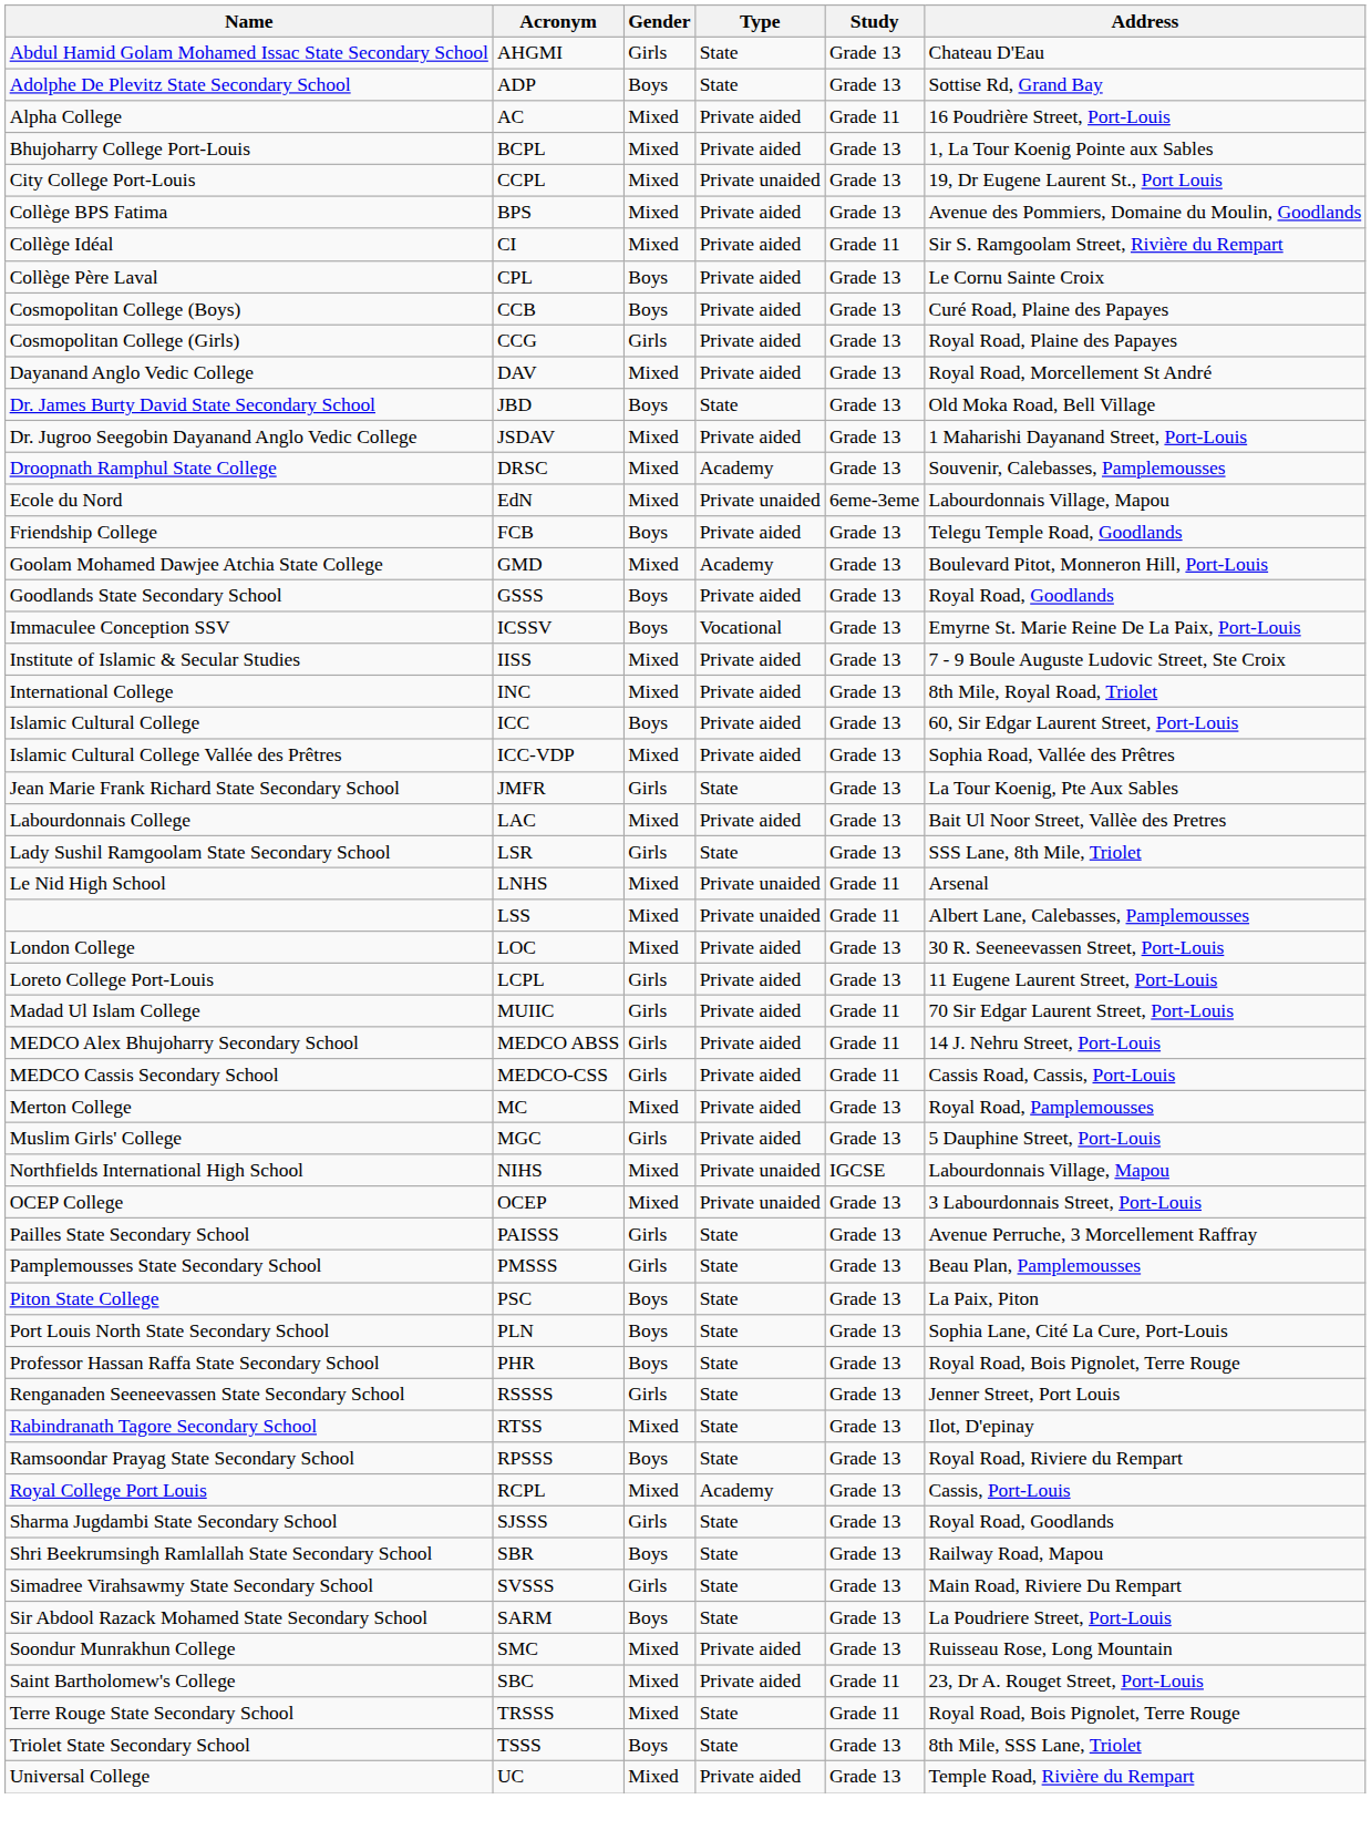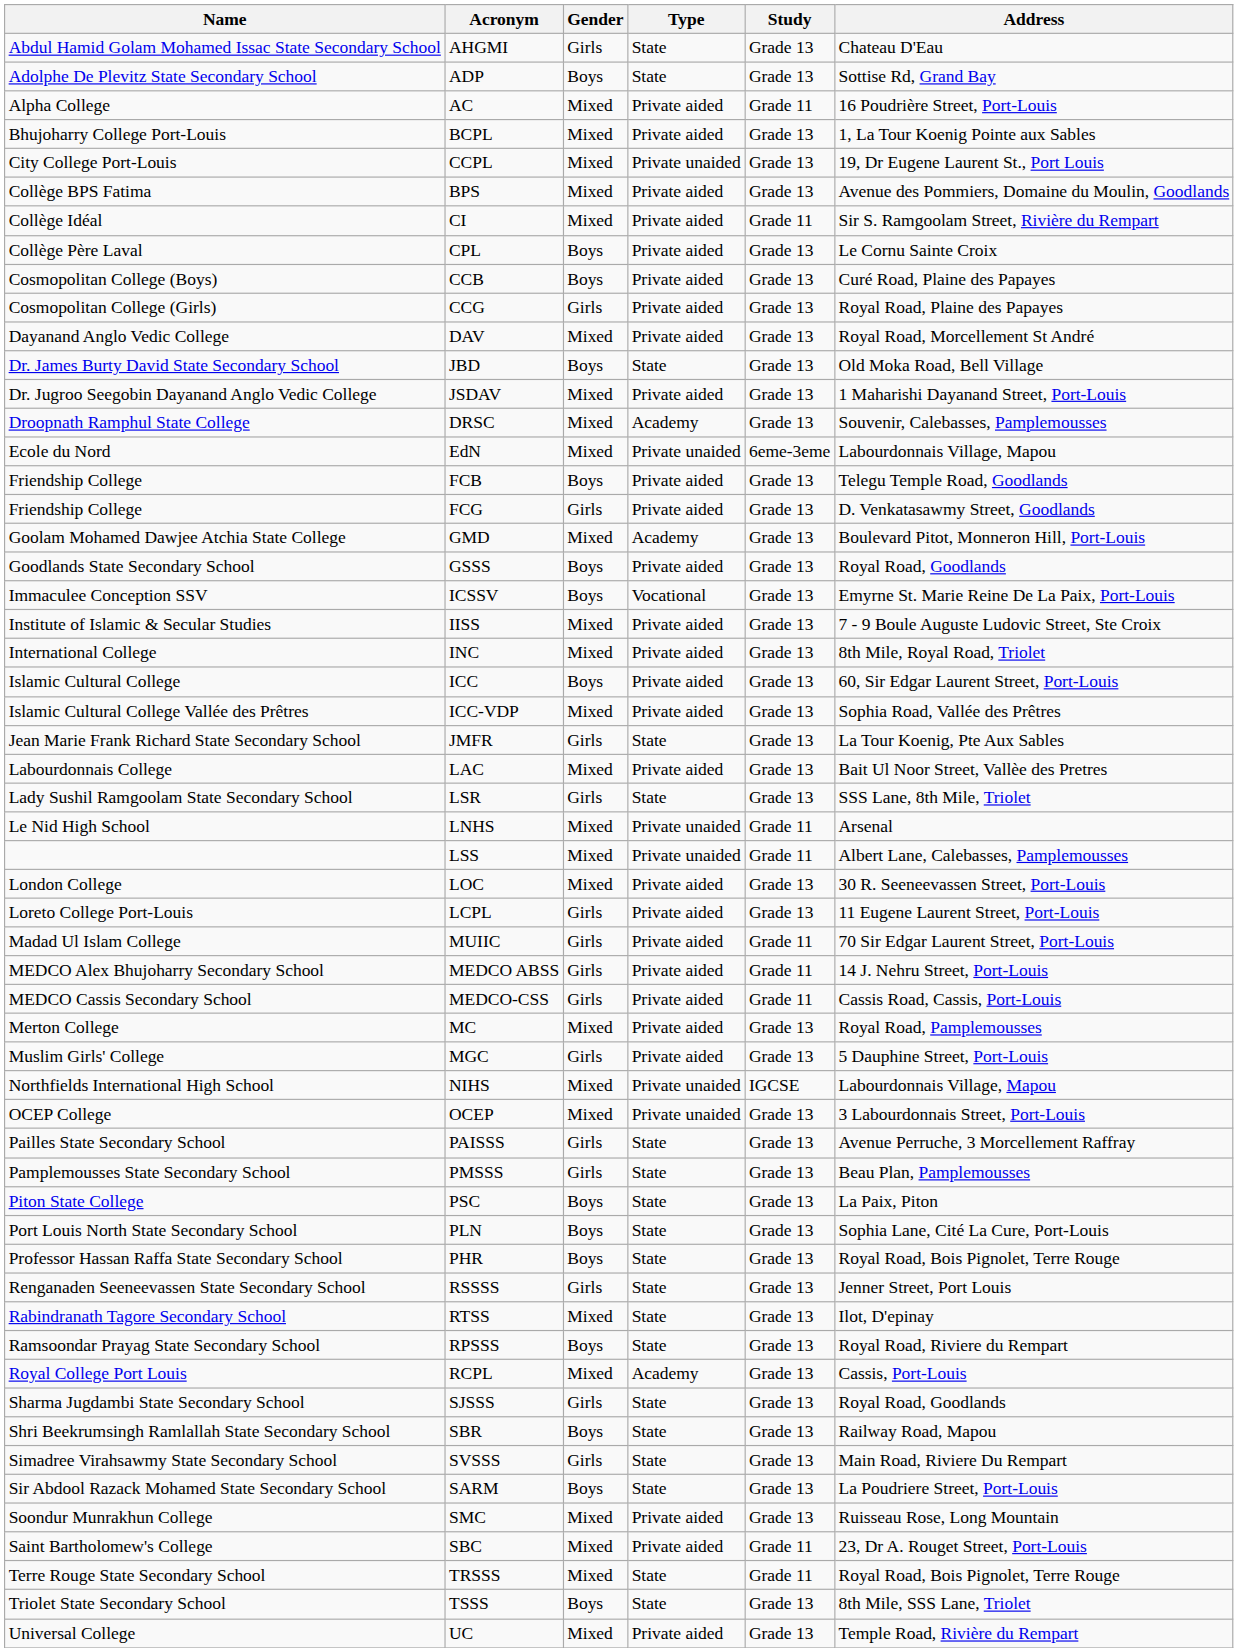 <table class="wikitable sortable" style="font-size:95%;">
 <tr>
 <th>Name</th>
 <th>Acronym</th>
 <th>Gender</th>
 <th>Type</th>
 <th>Study</th>
 <th>Address</th>
 </tr>
 <tr>
 <td><a href='#'>Abdul Hamid Golam Mohamed Issac State Secondary School</a></td>
 <td>AHGMI</td>
 <td>Girls</td>
 <td>State</td>
 <td>Grade 13</td>
 <td>Chateau D'Eau</td>
 </tr>
 <tr>
 <td><a href='#'>Adolphe De Plevitz State Secondary School</a></td>
 <td>ADP</td>
 <td>Boys</td>
 <td>State</td>
 <td>Grade 13</td>
 <td>Sottise Rd, <a href='#'>Grand Bay</a></td>
 </tr>
 <tr>
 <td>Alpha College</td>
 <td>AC</td>
 <td>Mixed</td>
 <td>Private aided</td>
 <td>Grade 11</td>
 <td>16 Poudrière Street, <a href='#'>Port-Louis</a></td>
 </tr>
 <tr>
 <td>Bhujoharry College Port-Louis</td>
 <td>BCPL</td>
 <td>Mixed</td>
 <td>Private aided</td>
 <td>Grade 13</td>
 <td>1, La Tour Koenig Pointe aux Sables</td>
 </tr>
 <tr>
 <td>City College Port-Louis</td>
 <td>CCPL</td>
 <td>Mixed</td>
 <td>Private unaided</td>
 <td>Grade 13</td>
 <td>19, Dr Eugene Laurent St., <a href='#'>Port Louis</a></td>
 </tr>
 <tr>
 <td>Collège BPS Fatima</td>
 <td>BPS</td>
 <td>Mixed</td>
 <td>Private aided</td>
 <td>Grade 13</td>
 <td>Avenue des Pommiers, Domaine du Moulin, <a href='#'>Goodlands</a></td>
 </tr>
 <tr>
 <td>Collège Idéal</td>
 <td>CI</td>
 <td>Mixed</td>
 <td>Private aided</td>
 <td>Grade 11</td>
 <td>Sir S. Ramgoolam Street, <a href='#'>Rivière du Rempart</a></td>
 </tr>
 <tr>
 <td>Collège Père Laval</td>
 <td>CPL</td>
 <td>Boys</td>
 <td>Private aided</td>
 <td>Grade 13</td>
 <td>Le Cornu Sainte Croix</td>
 </tr>
 <tr>
 <td>Cosmopolitan College (Boys)</td>
 <td>CCB</td>
 <td>Boys</td>
 <td>Private aided</td>
 <td>Grade 13</td>
 <td>Curé Road, Plaine des Papayes</td>
 </tr>
 <tr>
 <td>Cosmopolitan College (Girls)</td>
 <td>CCG</td>
 <td>Girls</td>
 <td>Private aided</td>
 <td>Grade 13</td>
 <td>Royal Road, Plaine des Papayes</td>
 </tr>
 <tr>
 <td>Dayanand Anglo Vedic College</td>
 <td>DAV</td>
 <td>Mixed</td>
 <td>Private aided</td>
 <td>Grade 13</td>
 <td>Royal Road, Morcellement St André</td>
 </tr>
 <tr>
 <td><a href='#'>Dr. James Burty David State Secondary School</a></td>
 <td>JBD</td>
 <td>Boys</td>
 <td>State</td>
 <td>Grade 13</td>
 <td>Old Moka Road, Bell Village</td>
 </tr>
 <tr>
 <td>Dr. Jugroo Seegobin Dayanand Anglo Vedic College</td>
 <td>JSDAV</td>
 <td>Mixed</td>
 <td>Private aided</td>
 <td>Grade 13</td>
 <td>1 Maharishi Dayanand Street, <a href='#'>Port-Louis</a></td>
 </tr>
 <tr>
 <td><a href='#'>Droopnath Ramphul State College</a></td>
 <td>DRSC</td>
 <td>Mixed</td>
 <td>Academy</td>
 <td>Grade 13</td>
 <td>Souvenir, Calebasses, <a href='#'>Pamplemousses</a></td>
 </tr>
 <tr>
 <td>Ecole du Nord</td>
 <td>EdN</td>
 <td>Mixed</td>
 <td>Private unaided</td>
 <td>6eme-3eme</td>
 <td>Labourdonnais Village, Mapou</td>
 </tr>
 <tr>
 <td>Friendship College</td>
 <td>FCB</td>
 <td>Boys</td>
 <td>Private aided</td>
 <td>Grade 13</td>
 <td>Telegu Temple Road, <a href='#'>Goodlands</a></td>
+</tr>
+<tr>
+<td>Friendship College</td>
+<td>FCG</td>
+<td>Girls</td>
+<td>Private aided</td>
+<td>Grade 13</td>
+<td>D. Venkatasawmy Street, <a href='#'>Goodlands</a></td>
 </tr>
 <tr>
 <td>Goolam Mohamed Dawjee Atchia State College</td>
 <td>GMD</td>
 <td>Mixed</td>
 <td>Academy</td>
 <td>Grade 13</td>
 <td>Boulevard Pitot, Monneron Hill, <a href='#'>Port-Louis</a></td>
 </tr>
 <tr>
 <td>Goodlands State Secondary School</td>
 <td>GSSS</td>
 <td>Boys</td>
 <td>Private aided</td>
 <td>Grade 13</td>
 <td>Royal Road, <a href='#'>Goodlands</a></td>
 </tr>
 <tr>
 <td>Immaculee Conception SSV</td>
 <td>ICSSV</td>
 <td>Boys</td>
 <td>Vocational</td>
 <td>Grade 13</td>
 <td>Emyrne St. Marie Reine De La Paix, <a href='#'>Port-Louis</a></td>
 </tr>
 <tr>
 <td>Institute of Islamic & Secular Studies</td>
 <td>IISS</td>
 <td>Mixed</td>
 <td>Private aided</td>
 <td>Grade 13</td>
 <td>7 - 9 Boule Auguste Ludovic Street, Ste Croix</td>
 </tr>
 <tr>
 <td>International College</td>
 <td>INC</td>
 <td>Mixed</td>
 <td>Private aided</td>
 <td>Grade 13</td>
 <td>8th Mile, Royal Road, <a href='#'>Triolet</a></td>
 </tr>
 <tr>
 <td>Islamic Cultural College</td>
 <td>ICC</td>
 <td>Boys</td>
 <td>Private aided</td>
 <td>Grade 13</td>
 <td>60, Sir Edgar Laurent Street, <a href='#'>Port-Louis</a></td>
 </tr>
 <tr>
 <td>Islamic Cultural College Vallée des Prêtres</td>
 <td>ICC-VDP</td>
 <td>Mixed</td>
 <td>Private aided</td>
 <td>Grade 13</td>
 <td>Sophia Road, Vallée des Prêtres</td>
 </tr>
 <tr>
 <td>Jean Marie Frank Richard State Secondary School</td>
 <td>JMFR</td>
 <td>Girls</td>
 <td>State</td>
 <td>Grade 13</td>
 <td>La Tour Koenig, Pte Aux Sables</td>
 </tr>
 <tr>
 <td>Labourdonnais College</td>
 <td>LAC</td>
 <td>Mixed</td>
 <td>Private aided</td>
 <td>Grade 13</td>
 <td>Bait Ul Noor Street, Vallèe des Pretres</td>
 </tr>
 <tr>
 <td>Lady Sushil Ramgoolam State Secondary School</td>
 <td>LSR</td>
 <td>Girls</td>
 <td>State</td>
 <td>Grade 13</td>
 <td>SSS Lane, 8th Mile, <a href='#'>Triolet</a></td>
 </tr>
 <tr>
 <td>Le Nid High School</td>
 <td>LNHS</td>
 <td>Mixed</td>
 <td>Private unaided</td>
 <td>Grade 11</td>
 <td>Arsenal</td>
 </tr>
 <tr>
 <td></td>
 <td>LSS</td>
 <td>Mixed</td>
 <td>Private unaided</td>
 <td>Grade 11</td>
 <td>Albert Lane, Calebasses, <a href='#'>Pamplemousses</a></td>
 </tr>
 <tr>
 <td>London College</td>
 <td>LOC</td>
 <td>Mixed</td>
 <td>Private aided</td>
 <td>Grade 13</td>
 <td>30 R. Seeneevassen Street, <a href='#'>Port-Louis</a></td>
 </tr>
 <tr>
 <td>Loreto College Port-Louis</td>
 <td>LCPL</td>
 <td>Girls</td>
 <td>Private aided</td>
 <td>Grade 13</td>
 <td>11 Eugene Laurent Street, <a href='#'>Port-Louis</a></td>
 </tr>
 <tr>
 <td>Madad Ul Islam College</td>
 <td>MUIIC</td>
 <td>Girls</td>
 <td>Private aided</td>
 <td>Grade 11</td>
 <td>70 Sir Edgar Laurent Street, <a href='#'>Port-Louis</a></td>
 </tr>
 <tr>
 <td>MEDCO Alex Bhujoharry Secondary School</td>
 <td>MEDCO ABSS</td>
 <td>Girls</td>
 <td>Private aided</td>
 <td>Grade 11</td>
 <td>14 J. Nehru Street, <a href='#'>Port-Louis</a></td>
 </tr>
 <tr>
 <td>MEDCO Cassis Secondary School</td>
 <td>MEDCO-CSS</td>
 <td>Girls</td>
 <td>Private aided</td>
 <td>Grade 11</td>
 <td>Cassis Road, Cassis, <a href='#'>Port-Louis</a></td>
 </tr>
 <tr>
 <td>Merton College</td>
 <td>MC</td>
 <td>Mixed</td>
 <td>Private aided</td>
 <td>Grade 13</td>
 <td>Royal Road, <a href='#'>Pamplemousses</a></td>
 </tr>
 <tr>
 <td>Muslim Girls' College</td>
 <td>MGC</td>
 <td>Girls</td>
 <td>Private aided</td>
 <td>Grade 13</td>
 <td>5 Dauphine Street, <a href='#'>Port-Louis</a></td>
 </tr>
 <tr>
 <td>Northfields International High School</td>
 <td>NIHS</td>
 <td>Mixed</td>
 <td>Private unaided</td>
 <td>IGCSE</td>
 <td>Labourdonnais Village, <a href='#'>Mapou</a></td>
 </tr>
 <tr>
 <td>OCEP College</td>
 <td>OCEP</td>
 <td>Mixed</td>
 <td>Private unaided</td>
 <td>Grade 13</td>
 <td>3 Labourdonnais Street, <a href='#'>Port-Louis</a></td>
 </tr>
 <tr>
 <td>Pailles State Secondary School</td>
 <td>PAISSS</td>
 <td>Girls</td>
 <td>State</td>
 <td>Grade 13</td>
 <td>Avenue Perruche, 3 Morcellement Raffray</td>
 </tr>
 <tr>
 <td>Pamplemousses State Secondary School</td>
 <td>PMSSS</td>
 <td>Girls</td>
 <td>State</td>
 <td>Grade 13</td>
 <td>Beau Plan, <a href='#'>Pamplemousses</a></td>
 </tr>
 <tr>
 <td><a href='#'>Piton State College</a></td>
 <td>PSC</td>
 <td>Boys</td>
 <td>State</td>
 <td>Grade 13</td>
 <td>La Paix, Piton</td>
 </tr>
 <tr>
 <td>Port Louis North State Secondary School</td>
 <td>PLN</td>
 <td>Boys</td>
 <td>State</td>
 <td>Grade 13</td>
 <td>Sophia Lane, Cité La Cure, Port-Louis</td>
 </tr>
 <tr>
 <td>Professor Hassan Raffa State Secondary School</td>
 <td>PHR</td>
 <td>Boys</td>
 <td>State</td>
 <td>Grade 13</td>
 <td>Royal Road, Bois Pignolet, Terre Rouge</td>
 </tr>
 <tr>
 <td>Renganaden Seeneevassen State Secondary School</td>
 <td>RSSSS</td>
 <td>Girls</td>
 <td>State</td>
 <td>Grade 13</td>
 <td>Jenner Street, Port Louis</td>
 </tr>
 <tr>
 <td><a href='#'>Rabindranath Tagore Secondary School</a></td>
 <td>RTSS</td>
 <td>Mixed</td>
 <td>State</td>
 <td>Grade 13</td>
 <td>Ilot, D'epinay</td>
 </tr>
 <tr>
 <td>Ramsoondar Prayag State Secondary School</td>
 <td>RPSSS</td>
 <td>Boys</td>
 <td>State</td>
 <td>Grade 13</td>
 <td>Royal Road, Riviere du Rempart</td>
 </tr>
 <tr>
 <td><a href='#'>Royal College Port Louis</a></td>
 <td>RCPL</td>
 <td>Mixed</td>
 <td>Academy</td>
 <td>Grade 13</td>
 <td>Cassis, <a href='#'>Port-Louis</a></td>
 </tr>
 <tr>
 <td>Sharma Jugdambi State Secondary School</td>
 <td>SJSSS</td>
 <td>Girls</td>
 <td>State</td>
 <td>Grade 13</td>
 <td>Royal Road, Goodlands</td>
 </tr>
 <tr>
 <td>Shri Beekrumsingh Ramlallah State Secondary School</td>
 <td>SBR</td>
 <td>Boys</td>
 <td>State</td>
 <td>Grade 13</td>
 <td>Railway Road, Mapou</td>
 </tr>
 <tr>
 <td>Simadree Virahsawmy State Secondary School</td>
 <td>SVSSS</td>
 <td>Girls</td>
 <td>State</td>
 <td>Grade 13</td>
 <td>Main Road, Riviere Du Rempart</td>
 </tr>
 <tr>
 <td>Sir Abdool Razack Mohamed State Secondary School</td>
 <td>SARM</td>
 <td>Boys</td>
 <td>State</td>
 <td>Grade 13</td>
 <td>La Poudriere Street, <a href='#'>Port-Louis</a></td>
 </tr>
 <tr>
 <td>Soondur Munrakhun College</td>
 <td>SMC</td>
 <td>Mixed</td>
 <td>Private aided</td>
 <td>Grade 13</td>
 <td>Ruisseau Rose, Long Mountain</td>
 </tr>
 <tr>
 <td>Saint Bartholomew's College</td>
 <td>SBC</td>
 <td>Mixed</td>
 <td>Private aided</td>
 <td>Grade 11</td>
 <td>23, Dr A. Rouget Street, <a href='#'>Port-Louis</a></td>
 </tr>
 <tr>
 <td>Terre Rouge State Secondary School</td>
 <td>TRSSS</td>
 <td>Mixed</td>
 <td>State</td>
 <td>Grade 11</td>
 <td>Royal Road, Bois Pignolet, Terre Rouge</td>
 </tr>
 <tr>
 <td>Triolet State Secondary School</td>
 <td>TSSS</td>
 <td>Boys</td>
 <td>State</td>
 <td>Grade 13</td>
 <td>8th Mile, SSS Lane, <a href='#'>Triolet</a></td>
 </tr>
 <tr>
 <td>Universal College</td>
 <td>UC</td>
 <td>Mixed</td>
 <td>Private aided</td>
 <td>Grade 13</td>
 <td>Temple Road, <a href='#'>Rivière du Rempart</a></td>
 </tr>
 </table>
